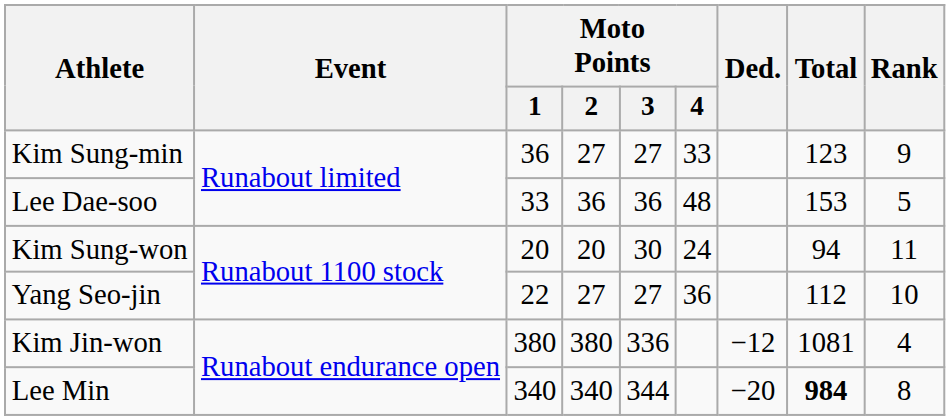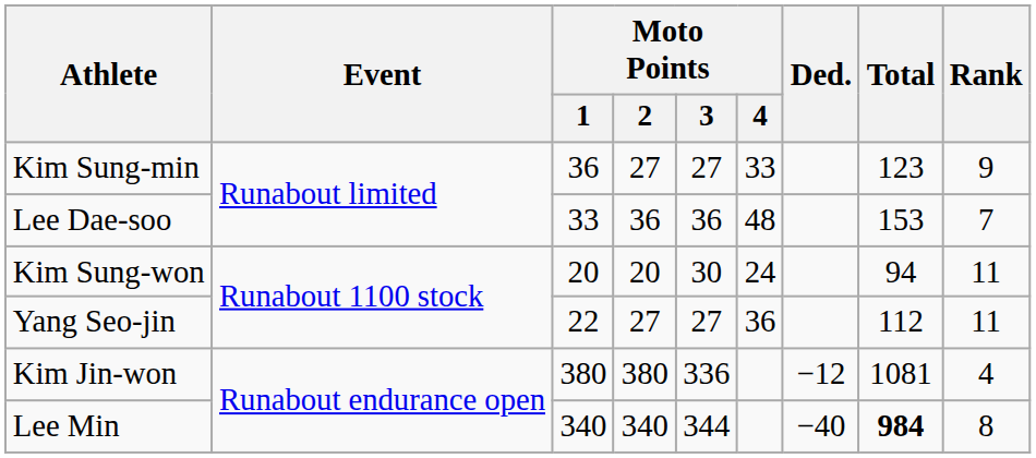 <table class=wikitable style=font-size:90%;text-align:center>
 <tr>
 <th rowspan="2">Athlete</th>
 <th rowspan="2">Event</th>
 <th colspan="4">Moto <br>Points</th>
 <th rowspan="2">Ded.</th>
 <th rowspan="2">Total</th>
 <th rowspan="2">Rank</th>
 </tr>
 <tr style="font-size:95%">
 <th>1</th>
 <th>2</th>
 <th>3</th>
 <th>4</th>
 </tr>
 <tr>
 <td align=left>Kim Sung-min</td>
 <td align=left rowspan=2><a href='#'>Runabout limited</a></td>
 <td>36</td>
 <td>27</td>
 <td>27</td>
 <td>33</td>
 <td></td>
 <td>123</td>
 <td>9</td>
 </tr>
 <tr>
 <td align=left>Lee Dae-soo</td>
 <td>33</td>
 <td>36</td>
 <td>36</td>
 <td>48</td>
 <td></td>
 <td>153</td>
-<td>5</td>
+<td>7</td>
 </tr>
 <tr>
 <td align=left>Kim Sung-won</td>
 <td align=left rowspan=2><a href='#'>Runabout 1100 stock</a></td>
 <td>20</td>
 <td>20</td>
 <td>30</td>
 <td>24</td>
 <td></td>
 <td>94</td>
 <td>11</td>
 </tr>
 <tr>
 <td align=left>Yang Seo-jin</td>
 <td>22</td>
 <td>27</td>
 <td>27</td>
 <td>36</td>
 <td></td>
 <td>112</td>
-<td>10</td>
+<td>11</td>
 </tr>
 <tr>
 <td align=left>Kim Jin-won</td>
 <td align=left rowspan=2><a href='#'>Runabout endurance open</a></td>
 <td>380</td>
 <td>380</td>
 <td>336</td>
 <td></td>
 <td>−12</td>
 <td>1081</td>
 <td>4</td>
 </tr>
 <tr>
 <td align=left>Lee Min</td>
 <td>340</td>
 <td>340</td>
 <td>344</td>
 <td></td>
-<td>−20</td>
+<td>−40</td>
 <td><strong>984</strong></td>
 <td>8</td>
 </tr>
 </table>
